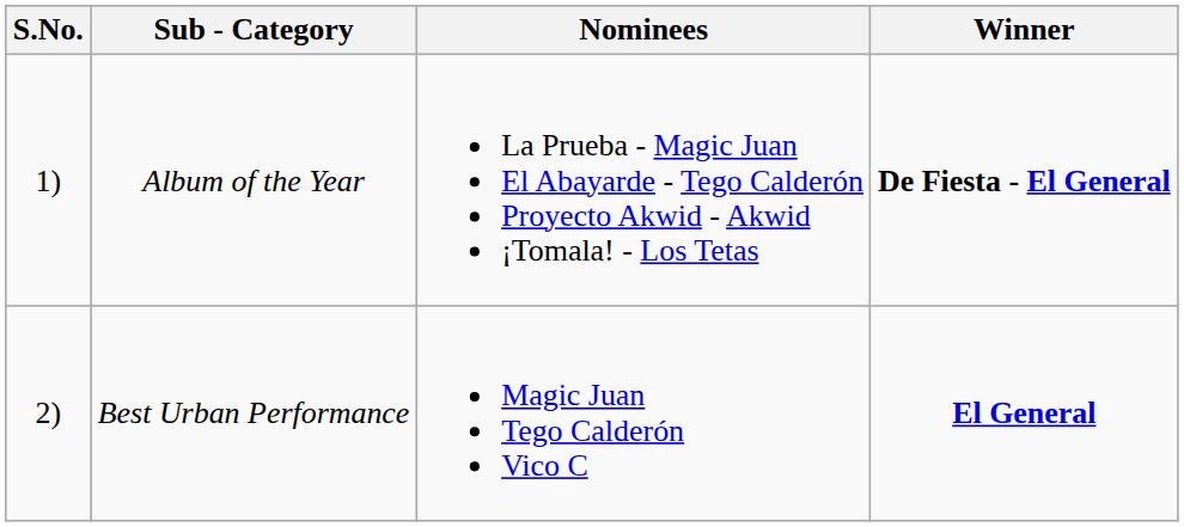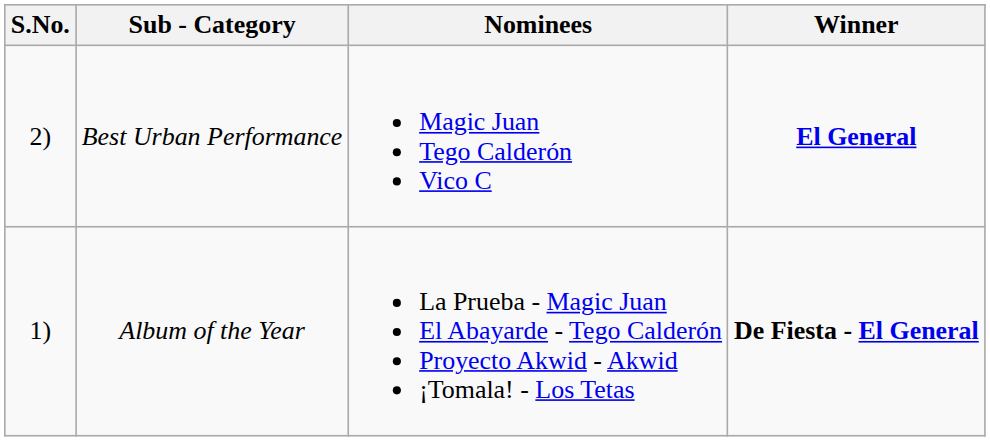 <table class="wikitable">
 <tr>
 <th>S.No.</th>
 <th>Sub - Category</th>
 <th>Nominees</th>
 <th>Winner</th>
 </tr>
 <tr>
+<td style="text-align:center;">2)</td>
+<td style="text-align:center;"><em>Best Urban Performance</em></td>
+<td><br><ul><li><a href='#'>Magic Juan</a></li><li><a href='#'>Tego Calderón</a></li><li><a href='#'>Vico C</a></li></ul></td>
+<td style="text-align:center;"><strong><a href='#'>El General</a></strong></td>
+</tr>
+<tr>
 <td style="text-align:center;">1)</td>
 <td style="text-align:center;"><em>Album of the Year</em></td>
 <td><br><ul><li>La Prueba - <a href='#'>Magic Juan</a></li><li><a href='#'>El Abayarde</a> - <a href='#'>Tego Calderón</a></li><li><a href='#'>Proyecto Akwid</a> - <a href='#'>Akwid</a></li><li>¡Tomala! - <a href='#'>Los Tetas</a></li></ul></td>
 <td style="text-align:center;"><strong> De Fiesta - <a href='#'>El General</a></strong></td>
 </tr>
-<tr>
-<td style="text-align:center;">2)</td>
-<td style="text-align:center;"><em>Best Urban Performance</em></td>
-<td><br><ul><li><a href='#'>Magic Juan</a></li><li><a href='#'>Tego Calderón</a></li><li><a href='#'>Vico C</a></li></ul></td>
-<td style="text-align:center;"><strong><a href='#'>El General</a></strong></td>
-</tr>
 </table>
